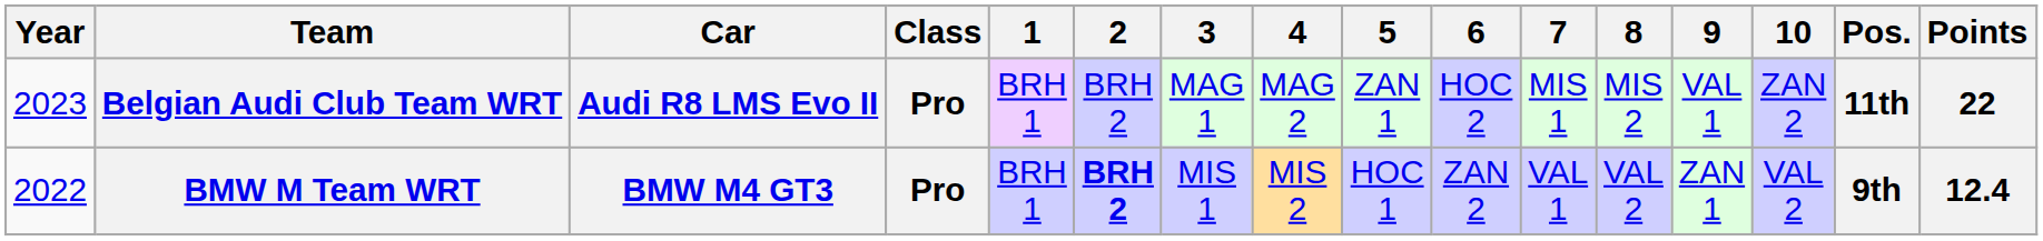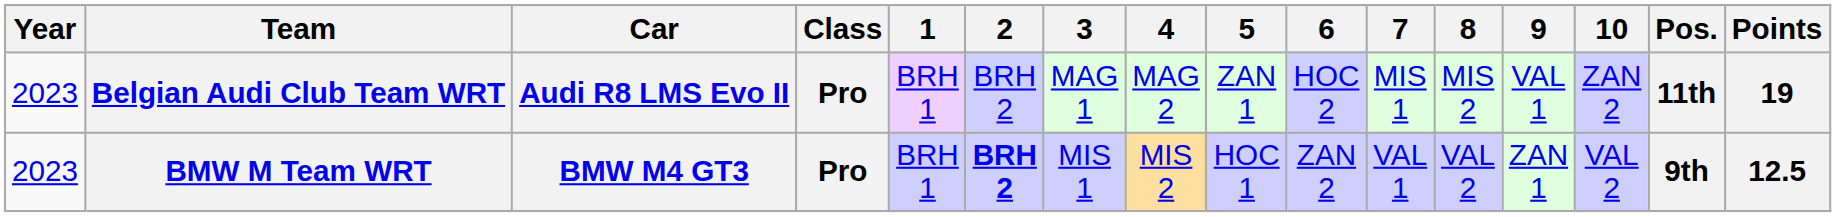 <table class="wikitable" border="1" style="text-align:center; font-size:90%;">
 <tr>
 <th>Year</th>
 <th>Team</th>
 <th>Car</th>
 <th>Class</th>
 <th>1</th>
 <th>2</th>
 <th>3</th>
 <th>4</th>
 <th>5</th>
 <th>6</th>
 <th>7</th>
 <th>8</th>
 <th>9</th>
 <th>10</th>
 <th>Pos.</th>
 <th>Points</th>
 </tr>
 <tr>
 <td><a href='#'>2023</a></td>
 <th><a href='#'>Belgian Audi Club Team WRT</a></th>
 <th><a href='#'>Audi R8 LMS Evo II</a></th>
 <th>Pro</th>
 <td style="background:#EFCFFF;"><a href='#'>BRH<br>1</a><br></td>
 <td style="background:#CFCFFF;"><a href='#'>BRH<br>2</a><br></td>
 <td style="background:#DFFFDF;"><a href='#'>MAG<br>1</a><br></td>
 <td style="background:#DFFFDF;"><a href='#'>MAG<br>2</a><br></td>
 <td style="background:#DFFFDF;"><a href='#'>ZAN<br>1</a><br></td>
 <td style="background:#CFCFFF;"><a href='#'>HOC<br>2</a><br></td>
 <td style="background:#DFFFDF;"><a href='#'>MIS<br>1</a><br></td>
 <td style="background:#DFFFDF;"><a href='#'>MIS<br>2</a><br></td>
 <td style="background:#DFFFDF;"><a href='#'>VAL<br>1</a><br></td>
 <td style="background:#CFCFFF;"><a href='#'>ZAN<br>2</a><br></td>
 <th>11th</th>
-<th>22</th>
+<th>19</th>
 </tr>
 <tr>
-<td><a href='#'>2022</a></td>
+<td><a href='#'>2023</a></td>
 <th><a href='#'>BMW M Team WRT</a></th>
 <th><a href='#'>BMW M4 GT3</a></th>
 <th>Pro</th>
 <td style="background:#CFCFFF;"><a href='#'>BRH<br>1</a><br></td>
 <td style="background:#CFCFFF;"><strong><a href='#'>BRH<br>2</a><br></strong></td>
 <td style="background:#CFCFFF;"><a href='#'>MIS<br>1</a><br></td>
 <td style="background:#FFDF9F;"><a href='#'>MIS<br>2</a><br></td>
 <td style="background:#CFCFFF;"><a href='#'>HOC<br>1</a><br></td>
 <td style="background:#CFCFFF;"><a href='#'>ZAN<br>2</a><br></td>
 <td style="background:#CFCFFF;"><a href='#'>VAL<br>1</a><br></td>
 <td style="background:#CFCFFF;"><a href='#'>VAL<br>2</a><br></td>
 <td style="background:#DFFFDF;"><a href='#'>ZAN<br>1</a><br></td>
 <td style="background:#CFCFFF;"><a href='#'>VAL <br>2</a><br></td>
 <th>9th</th>
-<th>12.4</th>
+<th>12.5</th>
 </tr>
 </table>
